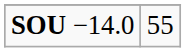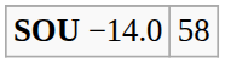 <table class="wikitable">
 <tr align="center">
 </tr>
 <tr align="center">
 <td><strong>SOU</strong> −14.0</td>
-<td>55</td>
+<td>58</td>
 </tr>
 </table>
